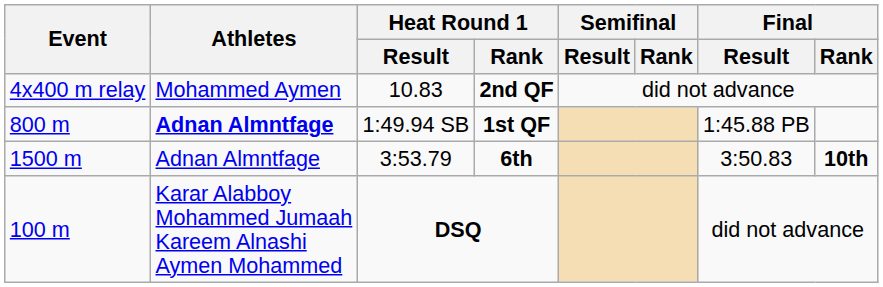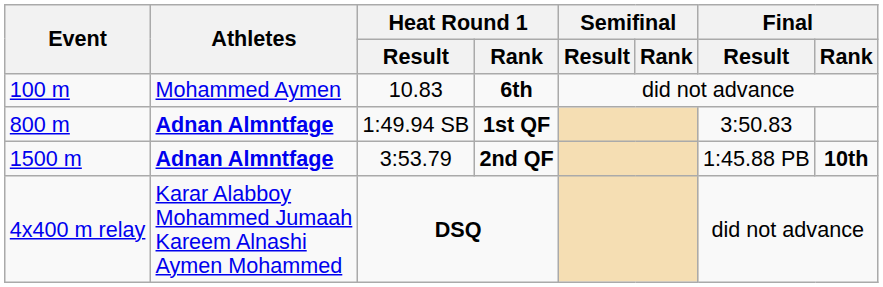 <table class=wikitable  style="font-size:90%">
 <tr>
 <th rowspan=2>Event</th>
 <th rowspan=2>Athletes</th>
 <th colspan=2>Heat Round 1</th>
 <th colspan=2>Semifinal</th>
 <th colspan=2>Final</th>
 </tr>
 <tr>
 <th>Result</th>
 <th>Rank</th>
 <th>Result</th>
 <th>Rank</th>
 <th>Result</th>
 <th>Rank</th>
 </tr>
 <tr>
-<td><a href='#'>4x400 m relay</a></td>
+<td><a href='#'>100 m</a></td>
 <td><a href='#'>Mohammed Aymen</a></td>
 <td align=center>10.83</td>
-<td align=center><strong>2nd QF</strong></td>
+<td align=center><strong>6th</strong></td>
 <td align=center colspan="4">did not advance</td>
 </tr>
 <tr>
 <td><a href='#'>800 m</a></td>
 <td><strong><a href='#'>Adnan Almntfage</a></strong></td>
 <td align=center>1:49.94 SB</td>
 <td align=center><strong>1st QF</strong></td>
 <td colspan="2" style="text-align:center; background:wheat;"></td>
-<td align=center>1:45.88 PB</td>
+<td align=center>3:50.83</td>
 <td align=center></td>
 </tr>
 <tr>
 <td><a href='#'>1500 m</a></td>
-<td><a href='#'>Adnan Almntfage</a></td>
+<td><strong><a href='#'>Adnan Almntfage</a></strong></td>
 <td align=center>3:53.79</td>
-<td align=center><strong>6th</strong></td>
+<td align=center><strong>2nd QF</strong></td>
 <td colspan="2" style="text-align:center; background:wheat;"></td>
-<td align=center>3:50.83</td>
+<td align=center>1:45.88 PB</td>
 <td align=center><strong>10th</strong></td>
 </tr>
 <tr>
-<td><a href='#'>100 m</a></td>
+<td><a href='#'>4x400 m relay</a></td>
 <td><a href='#'>Karar Alabboy</a><br><a href='#'>Mohammed Jumaah</a><br><a href='#'>Kareem Alnashi</a><br><a href='#'>Aymen Mohammed</a></td>
 <td align=center colspan=2><strong>DSQ</strong></td>
 <td colspan="2" style="text-align:center; background:wheat;"></td>
 <td align=center colspan=2>did not advance</td>
 </tr>
 </table>
